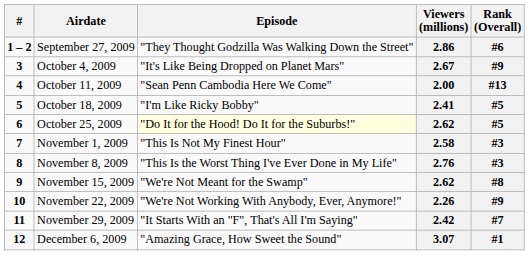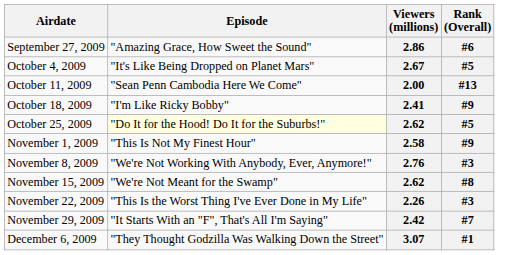 <table class="wikitable">
 <tr>
-<th>#</th>
 <th>Airdate</th>
 <th>Episode</th>
 <th>Viewers<br>(millions)</th>
 <th>Rank<br>(Overall)</th>
 </tr>
 <tr>
-<td style="text-align:center"><strong>1 – 2</strong></td>
 <td>September 27, 2009</td>
-<td>"They Thought Godzilla Was Walking Down the Street"</td>
+<td>"Amazing Grace, How Sweet the Sound"</td>
 <th>2.86</th>
 <th>#6</th>
 </tr>
 <tr>
-<td style="text-align:center"><strong>3</strong></td>
 <td>October 4, 2009</td>
 <td>"It's Like Being Dropped on Planet Mars"</td>
 <th>2.67</th>
-<th>#9</th>
+<th>#5</th>
 </tr>
 <tr>
-<td style="text-align:center"><strong>4</strong></td>
 <td>October 11, 2009</td>
 <td>"Sean Penn Cambodia Here We Come"</td>
 <th>2.00</th>
 <th>#13</th>
 </tr>
 <tr>
-<td style="text-align:center"><strong>5</strong></td>
 <td>October 18, 2009</td>
 <td>"I'm Like Ricky Bobby"</td>
 <th>2.41</th>
-<th>#5</th>
+<th>#9</th>
 </tr>
 <tr>
-<td style="text-align:center"><strong>6</strong></td>
 <td>October 25, 2009</td>
 <td style="background: lightyellow;">"Do It for the Hood! Do It for the Suburbs!"</td>
 <th>2.62</th>
 <th>#5</th>
 </tr>
 <tr>
-<td style="text-align:center"><strong>7</strong></td>
 <td>November 1, 2009</td>
 <td>"This Is Not My Finest Hour"</td>
 <th>2.58</th>
-<th>#3</th>
+<th>#9</th>
 </tr>
 <tr>
-<td style="text-align:center"><strong>8</strong></td>
 <td>November 8, 2009</td>
-<td>"This Is the Worst Thing I've Ever Done in My Life"</td>
+<td>"We're Not Working With Anybody, Ever, Anymore!"</td>
 <th>2.76</th>
 <th>#3</th>
 </tr>
 <tr>
-<td style="text-align:center"><strong>9</strong></td>
 <td>November 15, 2009</td>
 <td>"We're Not Meant for the Swamp"</td>
 <th>2.62</th>
 <th>#8</th>
 </tr>
 <tr>
-<td style="text-align:center"><strong>10</strong></td>
 <td>November 22, 2009</td>
-<td>"We're Not Working With Anybody, Ever, Anymore!"</td>
+<td>"This Is the Worst Thing I've Ever Done in My Life"</td>
 <th>2.26</th>
-<th>#9</th>
+<th>#3</th>
 </tr>
 <tr>
-<td style="text-align:center"><strong>11</strong></td>
 <td>November 29, 2009</td>
 <td>"It Starts With an "F", That's All I'm Saying"</td>
 <th>2.42</th>
 <th>#7</th>
 </tr>
 <tr>
-<td style="text-align:center"><strong>12</strong></td>
 <td>December 6, 2009</td>
-<td>"Amazing Grace, How Sweet the Sound"</td>
+<td>"They Thought Godzilla Was Walking Down the Street"</td>
 <th>3.07</th>
 <th>#1</th>
 </tr>
 </table>
